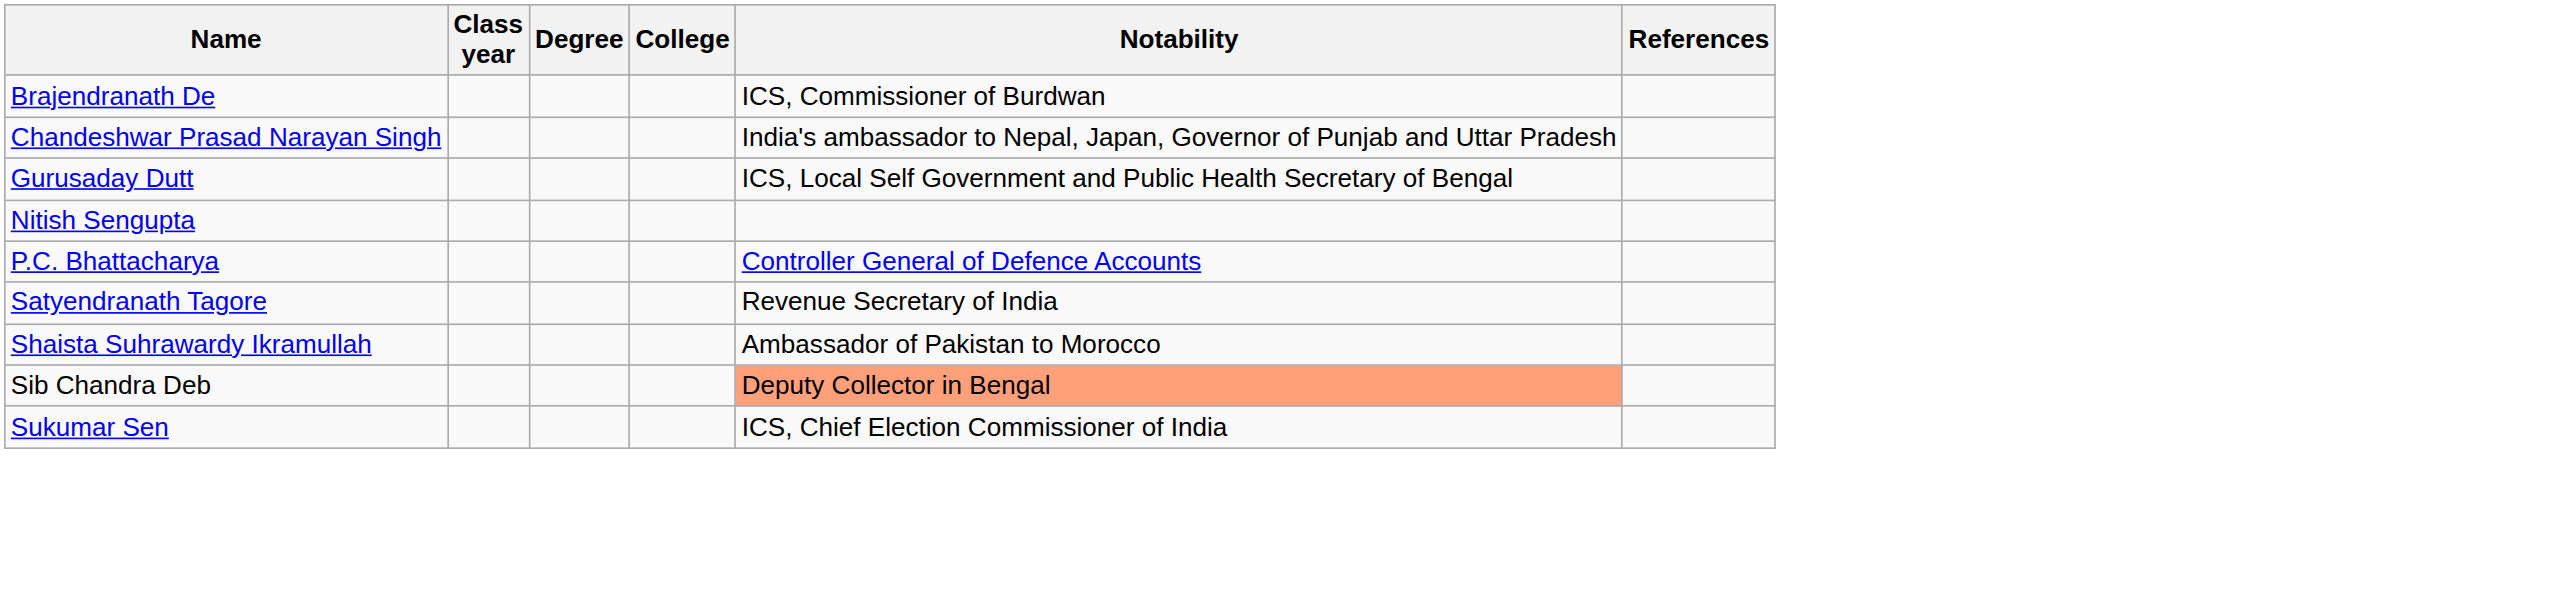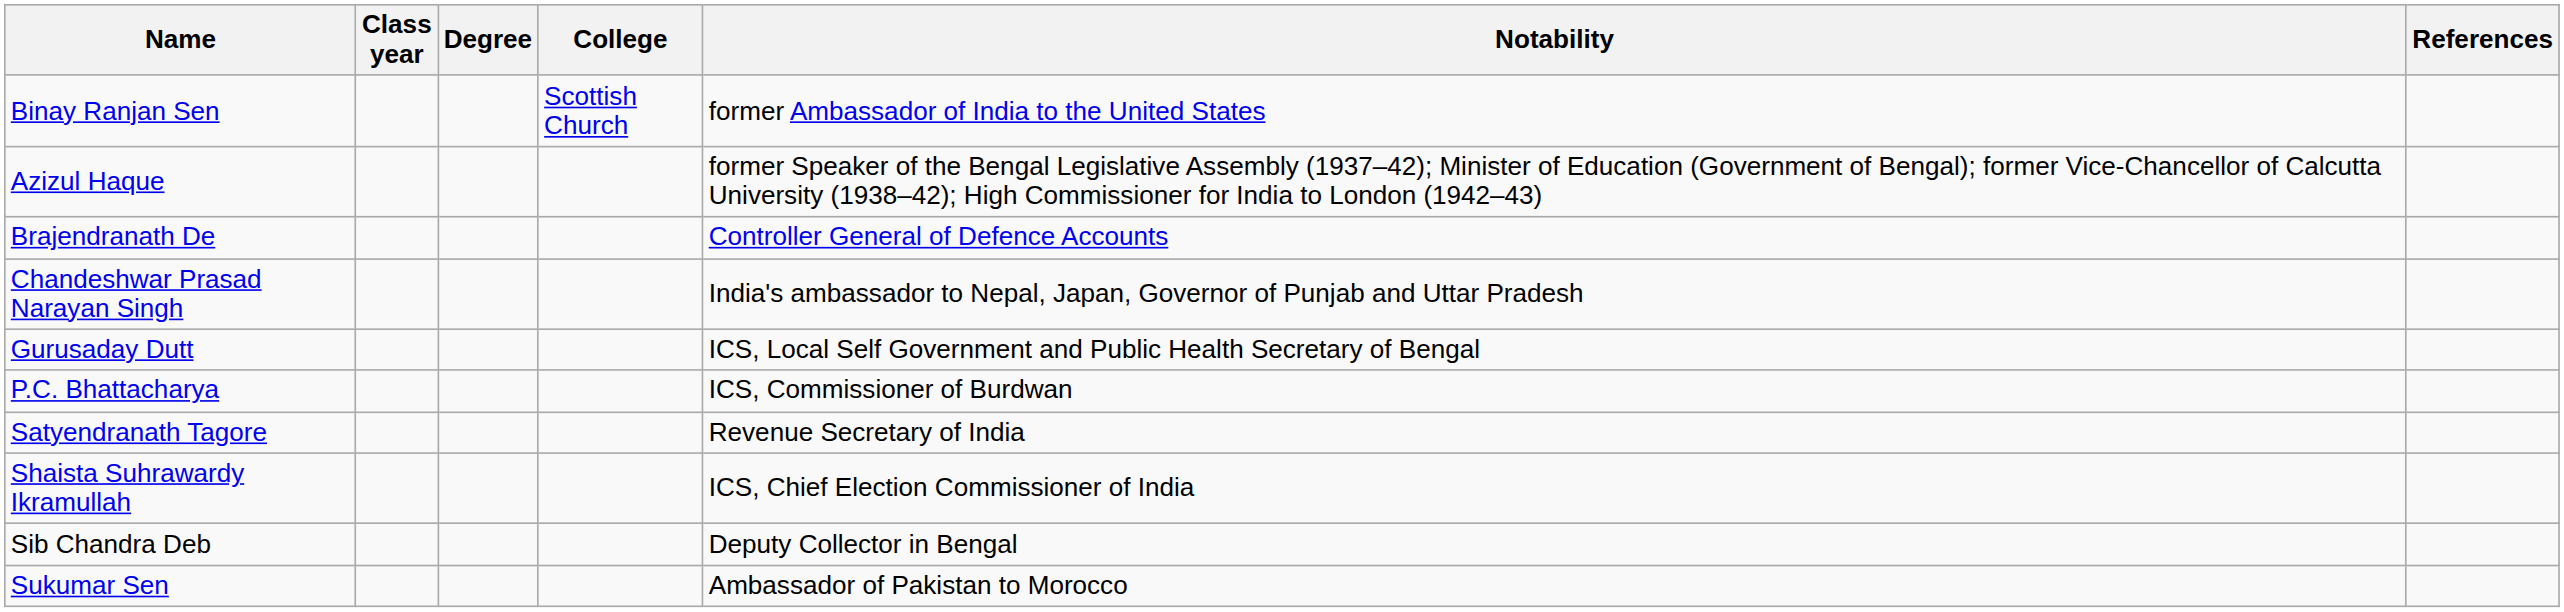 <table class="wikitable sortable">
 <tr>
 <th>Name</th>
 <th>Class<br>year</th>
 <th>Degree</th>
 <th>College</th>
 <th class="unsortable">Notability</th>
 <th class="unsortable">References</th>
 </tr>
 <tr>
+<td><a href='#'>Binay Ranjan Sen</a></td>
+<td></td>
+<td></td>
+<td><a href='#'>Scottish Church</a></td>
+<td>former <a href='#'>Ambassador of India to the United States</a></td>
+<td></td>
+</tr>
+<tr>
+<td><a href='#'>Azizul Haque</a></td>
+<td></td>
+<td></td>
+<td></td>
+<td>former Speaker of the Bengal Legislative Assembly (1937–42); Minister of Education (Government of Bengal); former Vice-Chancellor of Calcutta University (1938–42); High Commissioner for India to London (1942–43)</td>
+<td></td>
+</tr>
+<tr>
 <td><a href='#'>Brajendranath De</a></td>
 <td></td>
 <td></td>
 <td></td>
-<td>ICS, Commissioner of Burdwan</td>
+<td><a href='#'>Controller General of Defence Accounts</a></td>
 <td></td>
 </tr>
 <tr>
 <td><a href='#'>Chandeshwar Prasad Narayan Singh</a></td>
 <td></td>
 <td></td>
 <td></td>
 <td>India's ambassador to Nepal, Japan, Governor of Punjab and Uttar Pradesh</td>
 <td></td>
 </tr>
 <tr>
 <td><a href='#'>Gurusaday Dutt</a></td>
 <td></td>
 <td></td>
 <td></td>
 <td>ICS, Local Self Government and Public Health Secretary of Bengal</td>
 <td></td>
 </tr>
 <tr>
-<td><a href='#'>Nitish Sengupta</a></td>
-<td></td>
-<td></td>
-<td></td>
-<td></td>
-<td></td>
-</tr>
-<tr>
 <td><a href='#'>P.C. Bhattacharya</a></td>
 <td></td>
 <td></td>
 <td></td>
-<td><a href='#'>Controller General of Defence Accounts</a></td>
+<td>ICS, Commissioner of Burdwan</td>
 <td></td>
 </tr>
 <tr>
 <td><a href='#'>Satyendranath Tagore</a></td>
 <td></td>
 <td></td>
 <td></td>
 <td>Revenue Secretary of India</td>
 <td></td>
 </tr>
 <tr>
 <td><a href='#'>Shaista Suhrawardy Ikramullah</a></td>
 <td></td>
 <td></td>
 <td></td>
-<td>Ambassador of Pakistan to Morocco</td>
+<td>ICS, Chief Election Commissioner of India</td>
 <td></td>
 </tr>
 <tr>
 <td>Sib Chandra Deb</td>
 <td></td>
 <td></td>
 <td></td>
-<td style="background: lightsalmon;">Deputy Collector in Bengal</td>
+<td>Deputy Collector in Bengal</td>
 <td></td>
 </tr>
 <tr>
 <td><a href='#'>Sukumar Sen</a></td>
 <td></td>
 <td></td>
 <td></td>
-<td>ICS, Chief Election Commissioner of India</td>
+<td>Ambassador of Pakistan to Morocco</td>
 <td></td>
 </tr>
 </table>
